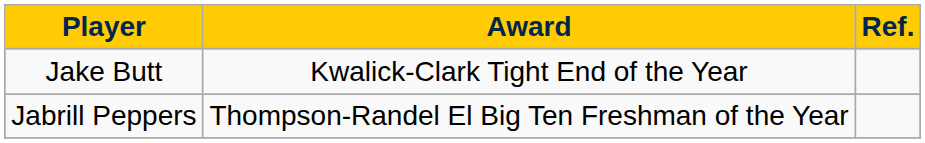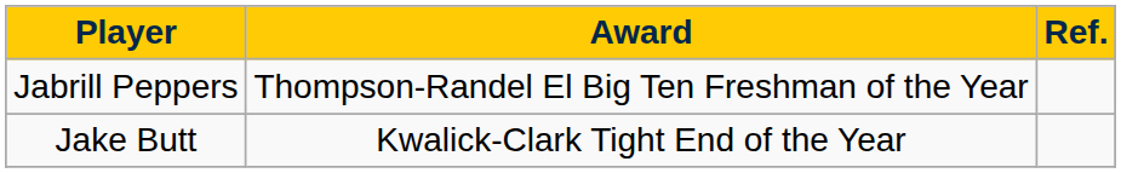 <table class="wikitable sortable sortable" style="text-align: center">
 <tr align=center>
 <th style="background: #FFCB05; color: #00274C">Player</th>
 <th style="background: #FFCB05; color: #00274C">Award</th>
 <th style="background: #FFCB05; color: #00274C" class="unsortable">Ref.</th>
 </tr>
 <tr>
+<td>Jabrill Peppers</td>
+<td>Thompson-Randel El Big Ten Freshman of the Year</td>
+<td></td>
+</tr>
+<tr>
 <td>Jake Butt</td>
 <td>Kwalick-Clark Tight End of the Year</td>
 <td></td>
 </tr>
-<tr>
-<td>Jabrill Peppers</td>
-<td>Thompson-Randel El Big Ten Freshman of the Year</td>
-<td></td>
-</tr>
 </table>
